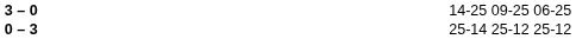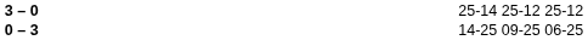 <table width=100% cellspacing=1>
 <tr>
 <th width=20%></th>
 <th width=12%></th>
 <th width=20%></th>
 <th width=33%></th>
 <td></td>
 </tr>
 <tr style=font-size:90%>
 <td align=right><strong></strong></td>
 <td align=center><strong>3 – 0</strong></td>
 <td></td>
-<td>14-25 09-25 06-25</td>
+<td>25-14 25-12 25-12</td>
 <td></td>
 </tr>
 <tr style=font-size:90%>
 <td align=right></td>
 <td align=center><strong>0 – 3</strong></td>
 <td><strong></strong></td>
-<td>25-14 25-12 25-12</td>
+<td>14-25 09-25 06-25</td>
 </tr>
 </table>
